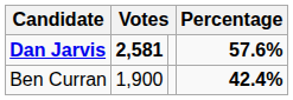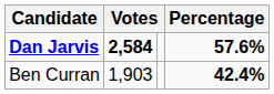 <table class="wikitable" style="text-align:right;">
 <tr>
 <th>Candidate</th>
 <th colspan="2">Votes</th>
 <th>Percentage </th>
 </tr>
 <tr>
 <td style="text-align:left;"><strong><a href='#'>Dan Jarvis</a></strong></td>
-<td><strong>2,581</strong></td>
+<td><strong>2,584</strong></td>
 <td align=center></td>
 <td><strong>57.6%</strong></td>
 </tr>
 <tr>
 <td style="text-align:left;">Ben Curran</td>
-<td>1,900</td>
+<td>1,903</td>
 <td align=center></td>
 <td><strong>42.4%</strong></td>
 </tr>
 <tr>
 </tr>
 </table>
